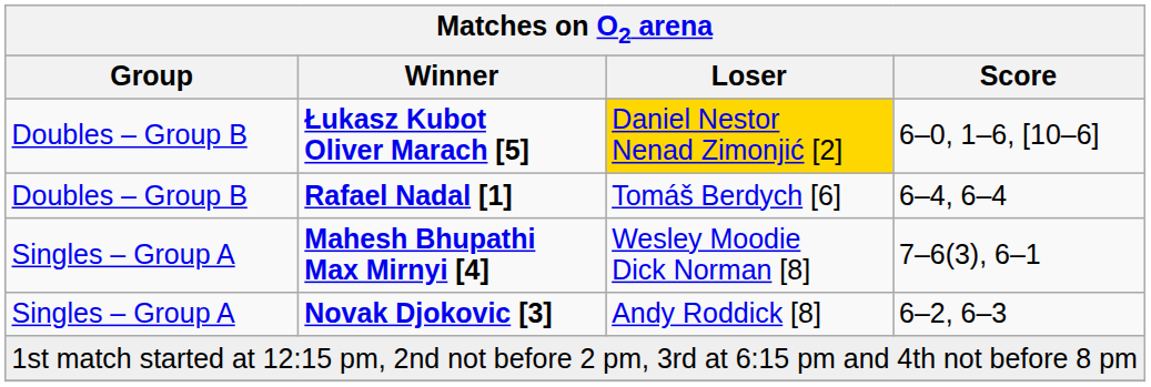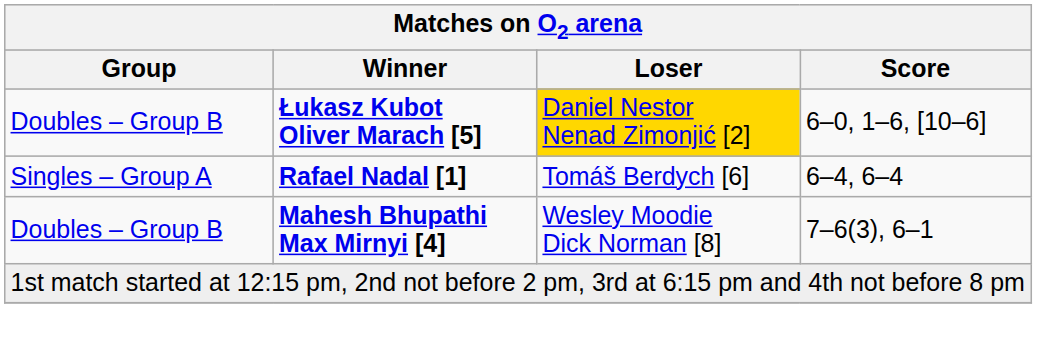 <table class="wikitable collapsible uncollapsed">
 <tr>
 <th colspan=4><strong>Matches on <a href='#'>O<sub>2</sub> arena</a></strong></th>
 </tr>
 <tr>
 <th>Group</th>
 <th>Winner</th>
 <th>Loser</th>
 <th>Score</th>
 </tr>
 <tr align=left>
 <td><a href='#'>Doubles – Group B</a></td>
 <td><strong> <a href='#'>Łukasz Kubot</a> <br>  <a href='#'>Oliver Marach</a> [5]</strong></td>
 <td style="background: gold;"> <a href='#'>Daniel Nestor</a> <br>  <a href='#'>Nenad Zimonjić</a> [2]</td>
 <td>6–0, 1–6, [10–6]</td>
 </tr>
 <tr align=left>
-<td><a href='#'>Doubles – Group B</a></td>
+<td><a href='#'>Singles – Group A</a></td>
 <td><strong> <a href='#'>Rafael Nadal</a> [1]</strong></td>
 <td> <a href='#'>Tomáš Berdych</a> [6]</td>
 <td>6–4, 6–4</td>
 </tr>
 <tr align=left>
-<td><a href='#'>Singles – Group A</a></td>
+<td><a href='#'>Doubles – Group B</a></td>
 <td><strong> <a href='#'>Mahesh Bhupathi</a> <br>  <a href='#'>Max Mirnyi</a> [4]</strong></td>
 <td> <a href='#'>Wesley Moodie</a> <br>  <a href='#'>Dick Norman</a> [8]</td>
 <td>7–6(3), 6–1</td>
-</tr>
-<tr align=left>
-<td><a href='#'>Singles – Group A</a></td>
-<td><strong> <a href='#'>Novak Djokovic</a> [3]</strong></td>
-<td> <a href='#'>Andy Roddick</a> [8]</td>
-<td>6–2, 6–3</td>
 </tr>
 <tr align=center>
 <td colspan=4 bgcolor=#efefef>1st match started at 12:15 pm, 2nd not before 2 pm, 3rd at 6:15 pm and 4th not before 8 pm</td>
 </tr>
 <tr>
 </tr>
 </table>
